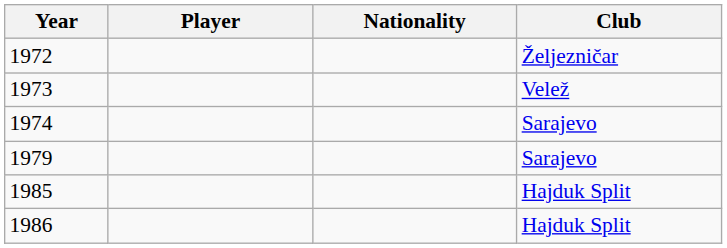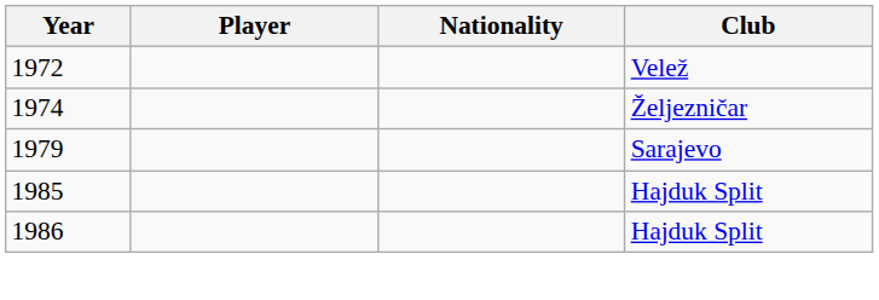 <table class="sortable wikitable plainrowheaders">
 <tr>
 <th scope="col" width=70px>Year</th>
 <th scope="col" width=145px>Player</th>
 <th scope="col" width=145px>Nationality</th>
 <th scope="col" width=145px>Club</th>
 </tr>
 <tr>
 <td>1972</td>
 <td></td>
 <td></td>
-<td><a href='#'>Željezničar</a></td>
-</tr>
-<tr>
-<td>1973</td>
-<td></td>
-<td></td>
 <td><a href='#'>Velež</a></td>
 </tr>
 <tr>
 <td>1974</td>
 <td></td>
 <td></td>
-<td><a href='#'>Sarajevo</a></td>
+<td><a href='#'>Željezničar</a></td>
 </tr>
 <tr>
 <td>1979</td>
 <td></td>
 <td></td>
 <td><a href='#'>Sarajevo</a></td>
 </tr>
 <tr>
 <td>1985</td>
 <td></td>
 <td></td>
 <td><a href='#'>Hajduk Split</a></td>
 </tr>
 <tr>
 <td>1986</td>
 <td></td>
 <td></td>
 <td><a href='#'>Hajduk Split</a></td>
 </tr>
 </table>
